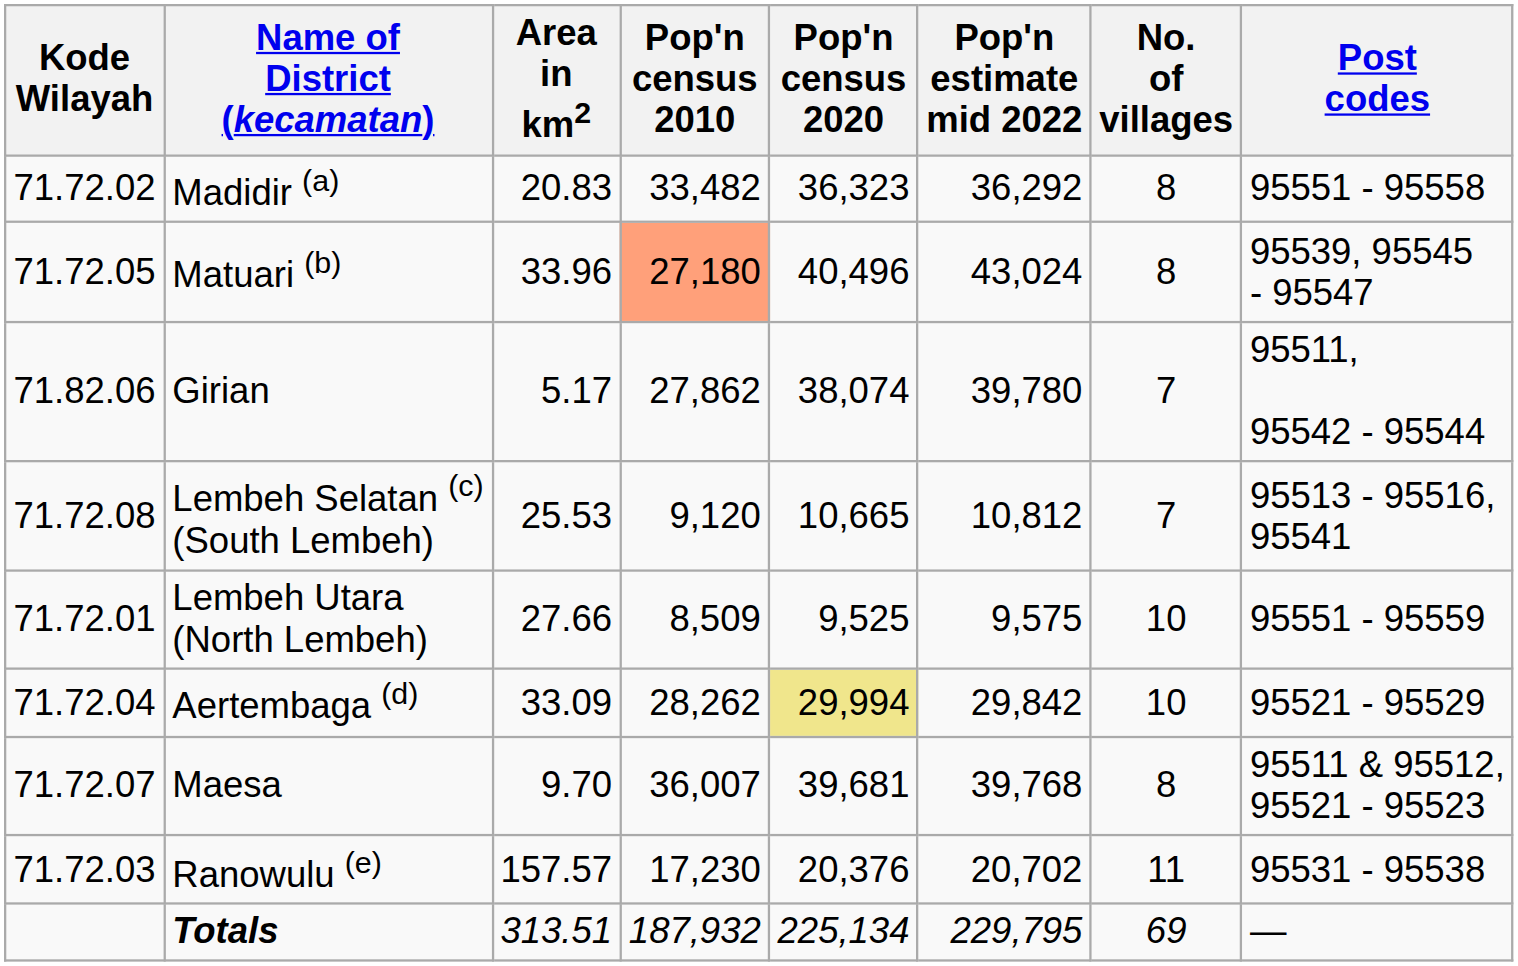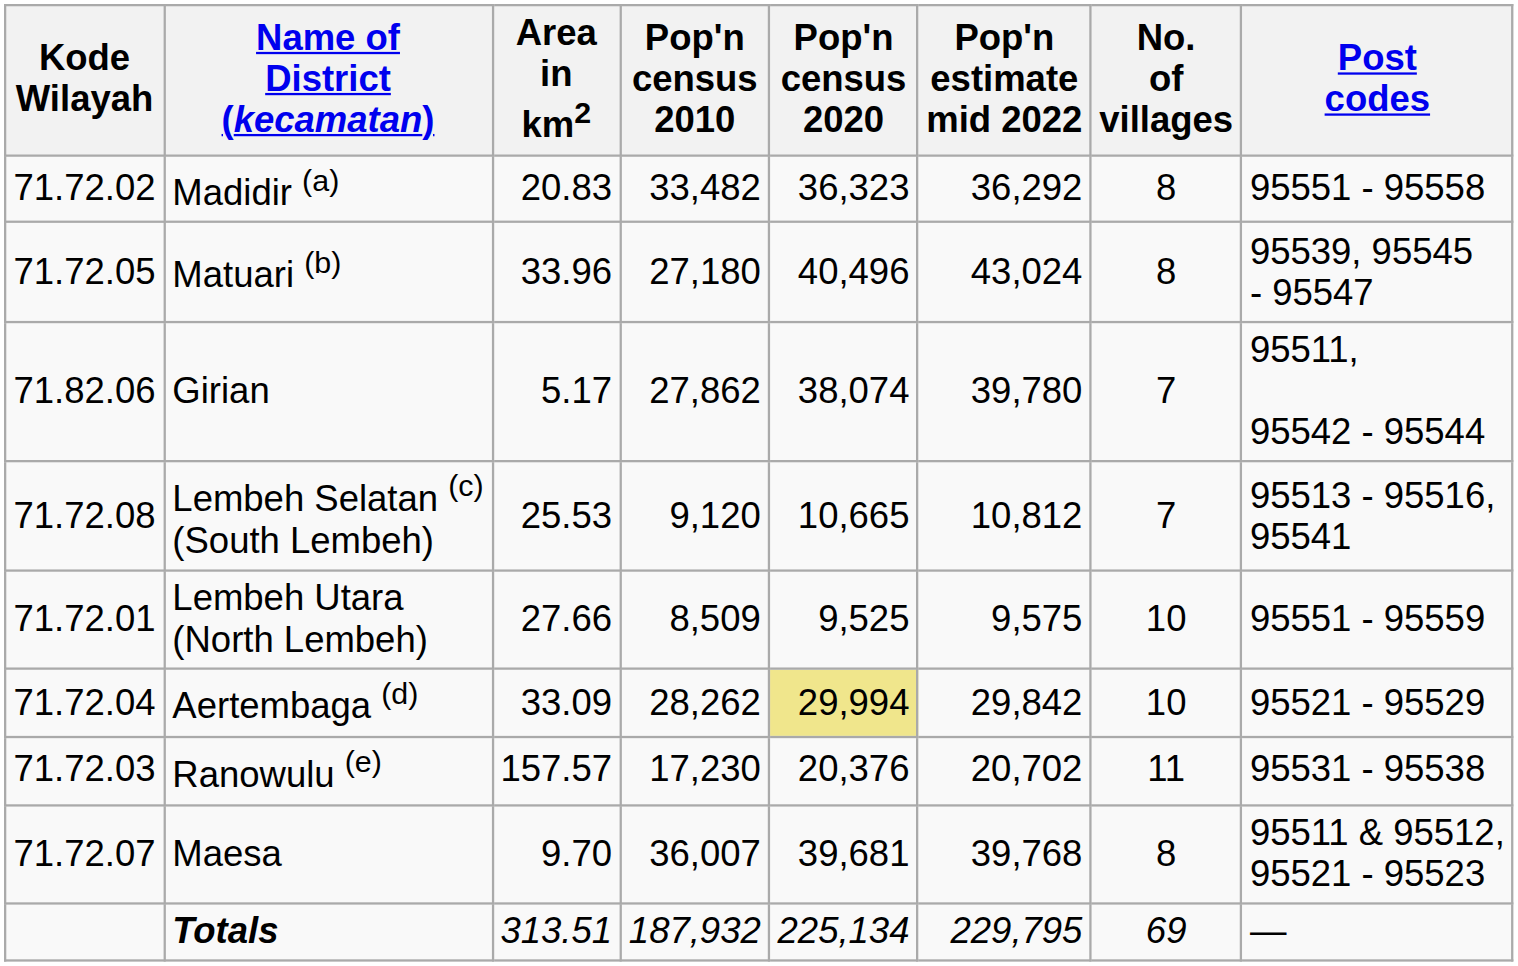 <table class="sortable wikitable">
 <tr>
 <th>Kode <br>Wilayah</th>
 <th><a href='#'>Name of<br>District<br>(<em>kecamatan</em>)</a></th>
 <th>Area<br>in<br>km<sup>2</sup></th>
 <th>Pop'n<br>census<br>2010</th>
 <th>Pop'n<br>census<br>2020</th>
 <th>Pop'n<br>estimate<br>mid 2022</th>
 <th>No.<br>of<br>villages</th>
 <th><a href='#'>Post<br>codes</a></th>
 </tr>
 <tr>
 <td>71.72.02</td>
 <td>Madidir <sup>(a)</sup></td>
 <td align=right>20.83</td>
 <td align=right>33,482</td>
 <td align=right>36,323</td>
 <td align=right>36,292</td>
 <td align=center>8</td>
 <td>95551 - 95558</td>
 </tr>
 <tr>
 <td>71.72.05</td>
 <td>Matuari <sup>(b)</sup></td>
 <td align=right>33.96</td>
-<td align=right style="background: lightsalmon;">27,180</td>
+<td align=right>27,180</td>
 <td align=right>40,496</td>
 <td align=right>43,024</td>
 <td align=center>8</td>
 <td>95539, 95545<br>- 95547</td>
 </tr>
 <tr>
 <td>71.82.06</td>
 <td>Girian</td>
 <td align=right>5.17</td>
 <td align=right>27,862</td>
 <td align=right>38,074</td>
 <td align=right>39,780</td>
 <td align=center>7</td>
 <td>95511,<br><br>95542 - 95544</td>
 </tr>
 <tr>
 <td>71.72.08</td>
 <td>Lembeh Selatan <sup>(c)</sup><br>(South Lembeh)</td>
 <td align=right>25.53</td>
 <td align=right>9,120</td>
 <td align=right>10,665</td>
 <td align=right>10,812</td>
 <td align=center>7</td>
 <td>95513 - 95516,<br>95541</td>
 </tr>
 <tr>
 <td>71.72.01</td>
 <td>Lembeh Utara<br>(North Lembeh)</td>
 <td align=right>27.66</td>
 <td align=right>8,509</td>
 <td align=right>9,525</td>
 <td align=right>9,575</td>
 <td align=center>10</td>
 <td>95551 - 95559</td>
 </tr>
 <tr>
 <td>71.72.04</td>
 <td>Aertembaga <sup>(d)</sup></td>
 <td align=right>33.09</td>
 <td align=right>28,262</td>
 <td align=right style="background: khaki;">29,994</td>
 <td align=right>29,842</td>
 <td align=center>10</td>
 <td>95521 - 95529</td>
 </tr>
 <tr>
+<td>71.72.03</td>
+<td>Ranowulu <sup>(e)</sup></td>
+<td align=right>157.57</td>
+<td align=right>17,230</td>
+<td align=right>20,376</td>
+<td align=right>20,702</td>
+<td align=center>11</td>
+<td>95531 - 95538</td>
+</tr>
+<tr>
 <td>71.72.07</td>
 <td>Maesa</td>
 <td align=right>9.70</td>
 <td align=right>36,007</td>
 <td align=right>39,681</td>
 <td align=right>39,768</td>
 <td align=center>8</td>
 <td>95511 & 95512,<br>95521 - 95523</td>
-</tr>
-<tr>
-<td>71.72.03</td>
-<td>Ranowulu <sup>(e)</sup></td>
-<td align=right>157.57</td>
-<td align=right>17,230</td>
-<td align=right>20,376</td>
-<td align=right>20,702</td>
-<td align=center>11</td>
-<td>95531 - 95538</td>
 </tr>
 <tr>
 <td></td>
 <td><strong><em>Totals</em></strong></td>
 <td align=right><em>313.51</em></td>
 <td align=right><em>187,932</em></td>
 <td align=right><em>225,134</em></td>
 <td align=right><em>229,795</em></td>
 <td align=center><em>69</em></td>
 <td>—</td>
 </tr>
 </table>
